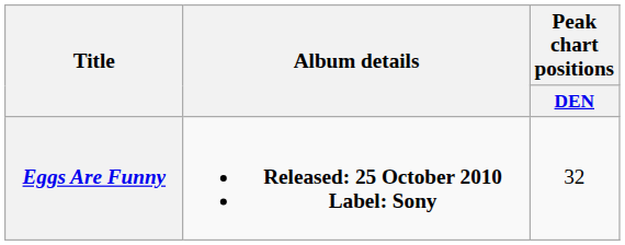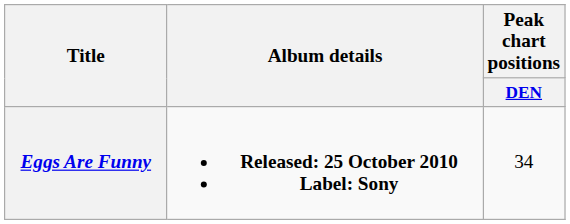 <table class="wikitable plainrowheaders" style="text-align:center;" border="1">
 <tr>
 <th scope="col" rowspan="2" style="width:8em;">Title</th>
 <th scope="col" rowspan="2" style="width:16em;">Album details</th>
 <th scope="col" colspan="1">Peak chart positions</th>
 </tr>
 <tr>
 <th scope="col" style="width:3em;font-size:90%;"><a href='#'>DEN</a><br></th>
 </tr>
 <tr>
 <th scope="row"><em><a href='#'>Eggs Are Funny</a></em></th>
 <td><strong><br><ul><li>Released: 25 October 2010</li><li>Label: Sony</li></ul></strong></td>
-<td>32</td>
+<td>34</td>
 </tr>
 </table>
